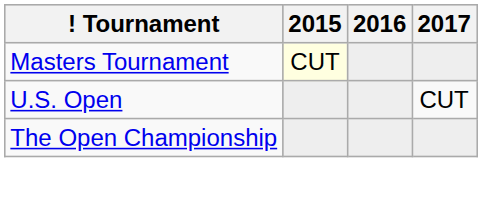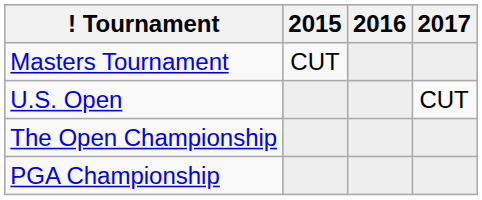 <table class="wikitable" style="font-size:95%;text-align:center;">
 <tr>
 <th>! Tournament</th>
 <th>2015</th>
 <th>2016</th>
 <th>2017</th>
 </tr>
 <tr>
 <td align=left><a href='#'>Masters Tournament</a></td>
-<td style="background: lightyellow;">CUT</td>
+<td>CUT</td>
 <td style="background:#eeeeee;"></td>
 <td style="background:#eeeeee;"></td>
 </tr>
 <tr>
 <td align=left><a href='#'>U.S. Open</a></td>
 <td style="background:#eeeeee;"></td>
 <td style="background:#eeeeee;"></td>
 <td>CUT</td>
 </tr>
 <tr>
 <td align=left><a href='#'>The Open Championship</a></td>
 <td style="background:#eeeeee;"></td>
 <td style="background:#eeeeee;"></td>
 <td style="background:#eeeeee;"></td>
 </tr>
+<tr>
+<td align=left><a href='#'>PGA Championship</a></td>
+<td style="background:#eeeeee;"></td>
+<td style="background:#eeeeee;"></td>
+<td style="background:#eeeeee;"></td>
+</tr>
 </table>
